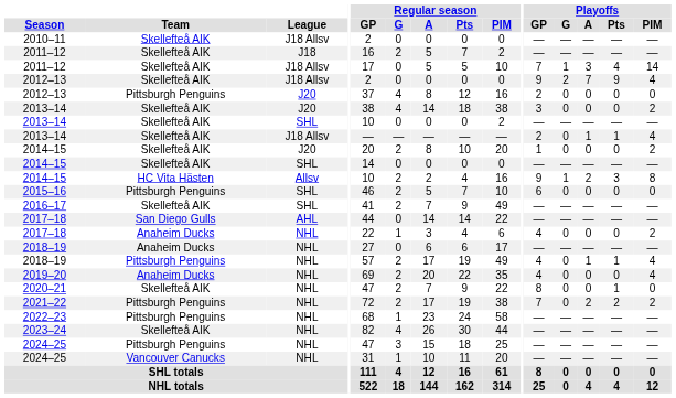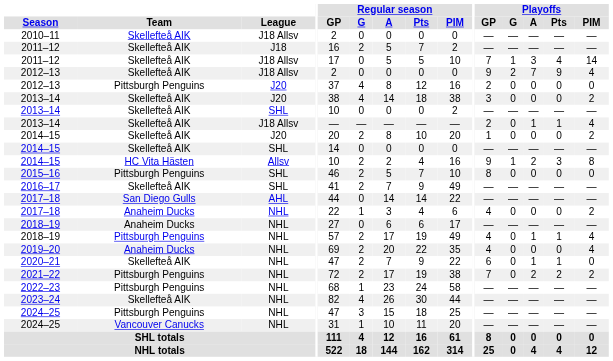 <table border="0" cellpadding="1" cellspacing="0" style="text-align:center; width:60em;">
 <tr bgcolor="#e0e0e0">
 <th colspan="3" bgcolor="#ffffff"></th>
 <th rowspan="99" bgcolor="#ffffff"></th>
 <th colspan="5"><a href='#'>Regular season</a></th>
 <th rowspan="99" bgcolor="#ffffff"></th>
 <th colspan="5"><a href='#'>Playoffs</a></th>
 </tr>
 <tr bgcolor="#e0e0e0">
 <th><a href='#'>Season</a></th>
 <th>Team</th>
 <th>League</th>
 <th>GP</th>
 <th><a href='#'>G</a></th>
 <th><a href='#'>A</a></th>
 <th><a href='#'>Pts</a></th>
 <th><a href='#'>PIM</a></th>
 <th>GP</th>
 <th>G</th>
 <th>A</th>
 <th>Pts</th>
 <th>PIM</th>
 </tr>
 <tr>
 <td>2010–11</td>
 <td><a href='#'>Skellefteå AIK</a></td>
 <td>J18 Allsv</td>
 <td>2</td>
 <td>0</td>
 <td>0</td>
 <td>0</td>
 <td>0</td>
 <td>—</td>
 <td>—</td>
 <td>—</td>
 <td>—</td>
 <td>—</td>
 </tr>
 <tr bgcolor="#f0f0f0">
 <td>2011–12</td>
 <td>Skellefteå AIK</td>
 <td>J18</td>
 <td>16</td>
 <td>2</td>
 <td>5</td>
 <td>7</td>
 <td>2</td>
 <td>—</td>
 <td>—</td>
 <td>—</td>
 <td>—</td>
 <td>—</td>
 </tr>
 <tr>
 <td>2011–12</td>
 <td>Skellefteå AIK</td>
 <td>J18 Allsv</td>
 <td>17</td>
 <td>0</td>
 <td>5</td>
 <td>5</td>
 <td>10</td>
 <td>7</td>
 <td>1</td>
 <td>3</td>
 <td>4</td>
 <td>14</td>
 </tr>
 <tr bgcolor="#f0f0f0">
 <td>2012–13</td>
 <td>Skellefteå AIK</td>
 <td>J18 Allsv</td>
 <td>2</td>
 <td>0</td>
 <td>0</td>
 <td>0</td>
 <td>0</td>
 <td>9</td>
 <td>2</td>
 <td>7</td>
 <td>9</td>
 <td>4</td>
 </tr>
 <tr>
 <td>2012–13</td>
 <td>Pittsburgh Penguins</td>
 <td><a href='#'>J20</a></td>
 <td>37</td>
 <td>4</td>
 <td>8</td>
 <td>12</td>
 <td>16</td>
 <td>2</td>
 <td>0</td>
 <td>0</td>
 <td>0</td>
 <td>0</td>
 </tr>
 <tr bgcolor="#f0f0f0">
 <td>2013–14</td>
 <td>Skellefteå AIK</td>
 <td>J20</td>
 <td>38</td>
 <td>4</td>
 <td>14</td>
 <td>18</td>
 <td>38</td>
 <td>3</td>
 <td>0</td>
 <td>0</td>
 <td>0</td>
 <td>2</td>
 </tr>
 <tr>
 <td><a href='#'>2013–14</a></td>
 <td>Skellefteå AIK</td>
 <td><a href='#'>SHL</a></td>
 <td>10</td>
 <td>0</td>
 <td>0</td>
 <td>0</td>
 <td>2</td>
 <td>—</td>
 <td>—</td>
 <td>—</td>
 <td>—</td>
 <td>—</td>
 </tr>
 <tr bgcolor="#f0f0f0">
 <td>2013–14</td>
 <td>Skellefteå AIK</td>
 <td>J18 Allsv</td>
 <td>—</td>
 <td>—</td>
 <td>—</td>
 <td>—</td>
 <td>—</td>
 <td>2</td>
 <td>0</td>
 <td>1</td>
 <td>1</td>
 <td>4</td>
 </tr>
 <tr>
 <td>2014–15</td>
 <td>Skellefteå AIK</td>
 <td>J20</td>
 <td>20</td>
 <td>2</td>
 <td>8</td>
 <td>10</td>
 <td>20</td>
 <td>1</td>
 <td>0</td>
 <td>0</td>
 <td>0</td>
 <td>2</td>
 </tr>
 <tr bgcolor="#f0f0f0">
 <td><a href='#'>2014–15</a></td>
 <td>Skellefteå AIK</td>
 <td>SHL</td>
 <td>14</td>
 <td>0</td>
 <td>0</td>
 <td>0</td>
 <td>0</td>
 <td>—</td>
 <td>—</td>
 <td>—</td>
 <td>—</td>
 <td>—</td>
 </tr>
 <tr>
 <td><a href='#'>2014–15</a></td>
 <td><a href='#'>HC Vita Hästen</a></td>
 <td><a href='#'>Allsv</a></td>
 <td>10</td>
 <td>2</td>
 <td>2</td>
 <td>4</td>
 <td>16</td>
 <td>9</td>
 <td>1</td>
 <td>2</td>
 <td>3</td>
 <td>8</td>
 </tr>
 <tr bgcolor="#f0f0f0">
 <td><a href='#'>2015–16</a></td>
 <td>Pittsburgh Penguins</td>
 <td>SHL</td>
 <td>46</td>
 <td>2</td>
 <td>5</td>
 <td>7</td>
 <td>10</td>
-<td>6</td>
+<td>8</td>
 <td>0</td>
 <td>0</td>
 <td>0</td>
 <td>0</td>
 </tr>
 <tr>
 <td><a href='#'>2016–17</a></td>
 <td>Skellefteå AIK</td>
 <td>SHL</td>
 <td>41</td>
 <td>2</td>
 <td>7</td>
 <td>9</td>
 <td>49</td>
 <td>—</td>
 <td>—</td>
 <td>—</td>
 <td>—</td>
 <td>—</td>
 </tr>
 <tr bgcolor="#f0f0f0">
 <td><a href='#'>2017–18</a></td>
 <td><a href='#'>San Diego Gulls</a></td>
 <td><a href='#'>AHL</a></td>
 <td>44</td>
 <td>0</td>
 <td>14</td>
 <td>14</td>
 <td>22</td>
 <td>—</td>
 <td>—</td>
 <td>—</td>
 <td>—</td>
 <td>—</td>
 </tr>
 <tr>
 <td><a href='#'>2017–18</a></td>
 <td><a href='#'>Anaheim Ducks</a></td>
 <td><a href='#'>NHL</a></td>
 <td>22</td>
 <td>1</td>
 <td>3</td>
 <td>4</td>
 <td>6</td>
 <td>4</td>
 <td>0</td>
 <td>0</td>
 <td>0</td>
 <td>2</td>
 </tr>
 <tr bgcolor="#f0f0f0">
 <td><a href='#'>2018–19</a></td>
 <td>Anaheim Ducks</td>
 <td>NHL</td>
 <td>27</td>
 <td>0</td>
 <td>6</td>
 <td>6</td>
 <td>17</td>
 <td>—</td>
 <td>—</td>
 <td>—</td>
 <td>—</td>
 <td>—</td>
 </tr>
 <tr>
 <td>2018–19</td>
 <td><a href='#'>Pittsburgh Penguins</a></td>
 <td>NHL</td>
 <td>57</td>
 <td>2</td>
 <td>17</td>
 <td>19</td>
 <td>49</td>
 <td>4</td>
 <td>0</td>
 <td>1</td>
 <td>1</td>
 <td>4</td>
 </tr>
 <tr bgcolor="#f0f0f0">
 <td><a href='#'>2019–20</a></td>
 <td><a href='#'>Anaheim Ducks</a></td>
 <td>NHL</td>
 <td>69</td>
 <td>2</td>
 <td>20</td>
 <td>22</td>
 <td>35</td>
 <td>4</td>
 <td>0</td>
 <td>0</td>
 <td>0</td>
 <td>4</td>
 </tr>
 <tr>
 <td><a href='#'>2020–21</a></td>
 <td>Skellefteå AIK</td>
 <td>NHL</td>
 <td>47</td>
 <td>2</td>
 <td>7</td>
 <td>9</td>
 <td>22</td>
-<td>8</td>
+<td>6</td>
 <td>0</td>
-<td>0</td>
+<td>1</td>
 <td>1</td>
 <td>0</td>
 </tr>
 <tr bgcolor="#f0f0f0">
 <td><a href='#'>2021–22</a></td>
 <td>Pittsburgh Penguins</td>
 <td>NHL</td>
 <td>72</td>
 <td>2</td>
 <td>17</td>
 <td>19</td>
 <td>38</td>
 <td>7</td>
 <td>0</td>
 <td>2</td>
 <td>2</td>
 <td>2</td>
 </tr>
 <tr>
 <td><a href='#'>2022–23</a></td>
 <td>Pittsburgh Penguins</td>
 <td>NHL</td>
 <td>68</td>
 <td>1</td>
 <td>23</td>
 <td>24</td>
 <td>58</td>
 <td>—</td>
 <td>—</td>
 <td>—</td>
 <td>—</td>
 <td>—</td>
 </tr>
 <tr bgcolor="#f0f0f0">
 <td><a href='#'>2023–24</a></td>
 <td>Skellefteå AIK</td>
 <td>NHL</td>
 <td>82</td>
 <td>4</td>
 <td>26</td>
 <td>30</td>
 <td>44</td>
 <td>—</td>
 <td>—</td>
 <td>—</td>
 <td>—</td>
 <td>—</td>
 </tr>
 <tr>
 <td><a href='#'>2024–25</a></td>
 <td>Pittsburgh Penguins</td>
 <td>NHL</td>
 <td>47</td>
 <td>3</td>
 <td>15</td>
 <td>18</td>
 <td>25</td>
 <td>—</td>
 <td>—</td>
 <td>—</td>
 <td>—</td>
 <td>—</td>
 </tr>
 <tr bgcolor="#f0f0f0">
 <td>2024–25</td>
 <td><a href='#'>Vancouver Canucks</a></td>
 <td>NHL</td>
 <td>31</td>
 <td>1</td>
 <td>10</td>
 <td>11</td>
 <td>20</td>
 <td>—</td>
 <td>—</td>
 <td>—</td>
 <td>—</td>
 <td>—</td>
 </tr>
 <tr bgcolor="#e0e0e0">
 <th colspan="3">SHL totals</th>
 <th>111</th>
 <th>4</th>
 <th>12</th>
 <th>16</th>
 <th>61</th>
 <th>8</th>
 <th>0</th>
 <th>0</th>
 <th>0</th>
 <th>0</th>
 </tr>
 <tr bgcolor="#e0e0e0">
 <th colspan="3">NHL totals</th>
 <th>522</th>
 <th>18</th>
 <th>144</th>
 <th>162</th>
 <th>314</th>
 <th>25</th>
 <th>0</th>
 <th>4</th>
 <th>4</th>
 <th>12</th>
 </tr>
 </table>
